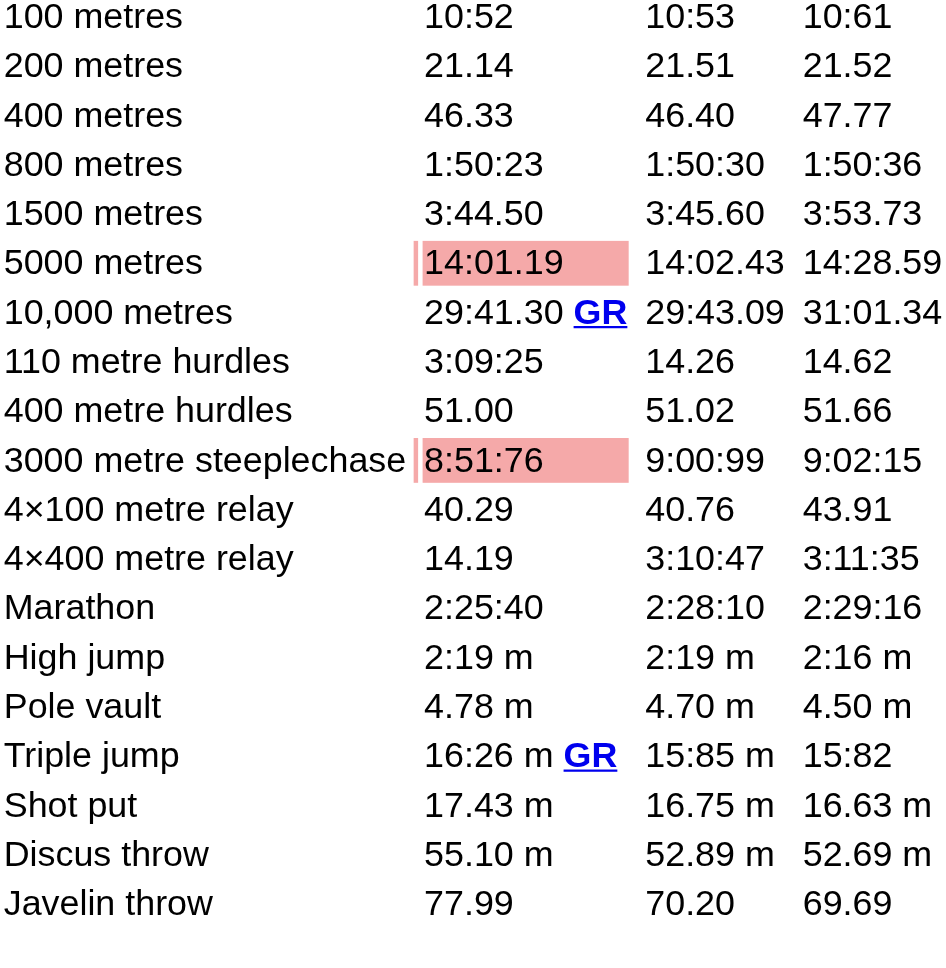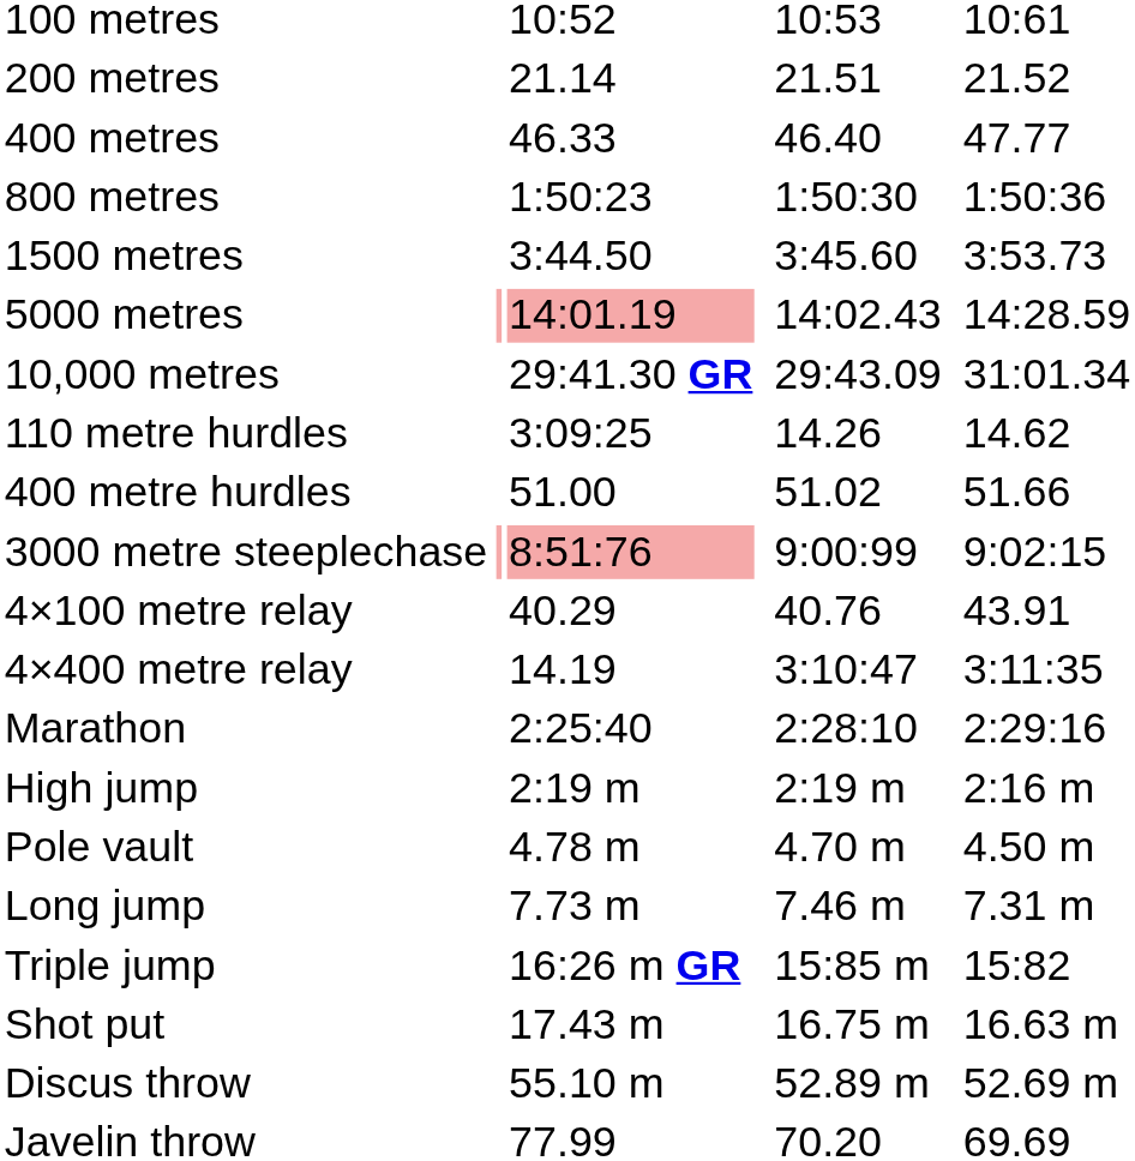 <table>
 <tr>
 <td>100 metres</td>
 <td></td>
 <td>10:52</td>
 <td></td>
 <td>10:53</td>
 <td></td>
 <td>10:61</td>
 </tr>
 <tr>
 <td>200 metres</td>
 <td></td>
 <td>21.14</td>
 <td></td>
 <td>21.51</td>
 <td></td>
 <td>21.52</td>
 </tr>
 <tr>
 <td>400 metres</td>
 <td></td>
 <td>46.33</td>
 <td></td>
 <td>46.40</td>
 <td></td>
 <td>47.77</td>
 </tr>
 <tr>
 <td>800 metres</td>
 <td></td>
 <td>1:50:23</td>
 <td></td>
 <td>1:50:30</td>
 <td></td>
 <td>1:50:36</td>
 </tr>
 <tr>
 <td>1500 metres</td>
 <td></td>
 <td>3:44.50</td>
 <td></td>
 <td>3:45.60</td>
 <td></td>
 <td>3:53.73</td>
 </tr>
 <tr>
 <td>5000 metres</td>
 <td bgcolor=#F5A9A9></td>
 <td bgcolor=#F5A9A9>14:01.19</td>
 <td></td>
 <td>14:02.43</td>
 <td></td>
 <td>14:28.59</td>
 </tr>
 <tr>
 <td>10,000 metres</td>
 <td></td>
 <td>29:41.30 <strong><a href='#'>GR</a></strong></td>
 <td></td>
 <td>29:43.09</td>
 <td></td>
 <td>31:01.34</td>
 </tr>
 <tr>
 <td>110 metre hurdles</td>
 <td></td>
 <td>3:09:25</td>
 <td></td>
 <td>14.26</td>
 <td></td>
 <td>14.62</td>
 </tr>
 <tr>
 <td>400 metre hurdles</td>
 <td></td>
 <td>51.00</td>
 <td></td>
 <td>51.02</td>
 <td></td>
 <td>51.66</td>
 </tr>
 <tr>
 <td>3000 metre steeplechase</td>
 <td bgcolor=#F5A9A9></td>
 <td bgcolor=#F5A9A9>8:51:76</td>
 <td></td>
 <td>9:00:99</td>
 <td></td>
 <td>9:02:15</td>
 </tr>
 <tr>
 <td>4×100 metre relay</td>
 <td></td>
 <td>40.29</td>
 <td></td>
 <td>40.76</td>
 <td></td>
 <td>43.91</td>
 </tr>
 <tr>
 <td>4×400 metre relay</td>
 <td></td>
 <td>14.19</td>
 <td></td>
 <td>3:10:47</td>
 <td></td>
 <td>3:11:35</td>
 </tr>
 <tr>
 <td>Marathon</td>
 <td></td>
 <td>2:25:40</td>
 <td></td>
 <td>2:28:10</td>
 <td></td>
 <td>2:29:16</td>
 </tr>
 <tr>
 <td>High jump</td>
 <td></td>
 <td>2:19 m</td>
 <td></td>
 <td>2:19 m</td>
 <td></td>
 <td>2:16 m</td>
 </tr>
 <tr>
 <td>Pole vault</td>
 <td></td>
 <td>4.78 m</td>
 <td></td>
 <td>4.70 m</td>
 <td></td>
 <td>4.50 m</td>
 </tr>
 <tr>
+<td>Long jump</td>
+<td></td>
+<td>7.73 m</td>
+<td></td>
+<td>7.46 m</td>
+<td></td>
+<td>7.31 m</td>
+</tr>
+<tr>
 <td>Triple jump</td>
 <td></td>
 <td>16:26 m <strong><a href='#'>GR</a></strong></td>
 <td></td>
 <td>15:85 m</td>
 <td></td>
 <td>15:82</td>
 </tr>
 <tr>
 <td>Shot put</td>
 <td></td>
 <td>17.43 m</td>
 <td></td>
 <td>16.75 m</td>
 <td></td>
 <td>16.63 m</td>
 </tr>
 <tr>
 <td>Discus throw</td>
 <td></td>
 <td>55.10 m</td>
 <td></td>
 <td>52.89 m</td>
 <td></td>
 <td>52.69 m</td>
 </tr>
 <tr>
 <td>Javelin throw</td>
 <td></td>
 <td>77.99</td>
 <td></td>
 <td>70.20</td>
 <td></td>
 <td>69.69</td>
 </tr>
 </table>
